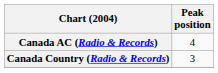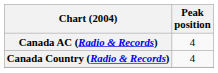 <table class="wikitable sortable plainrowheaders" style="text-align:center">
 <tr>
 <th scope="col">Chart (2004)</th>
 <th scope="col">Peak<br> position</th>
 </tr>
 <tr>
 <th scope="row">Canada AC (<em><a href='#'>Radio & Records</a></em>)</th>
 <td>4</td>
 </tr>
 <tr>
 <th scope="row">Canada Country (<em><a href='#'>Radio & Records</a></em>)</th>
-<td>3</td>
+<td>4</td>
 </tr>
 <tr>
 </tr>
 <tr>
 </tr>
 <tr>
 </tr>
 <tr>
 </tr>
 </table>
